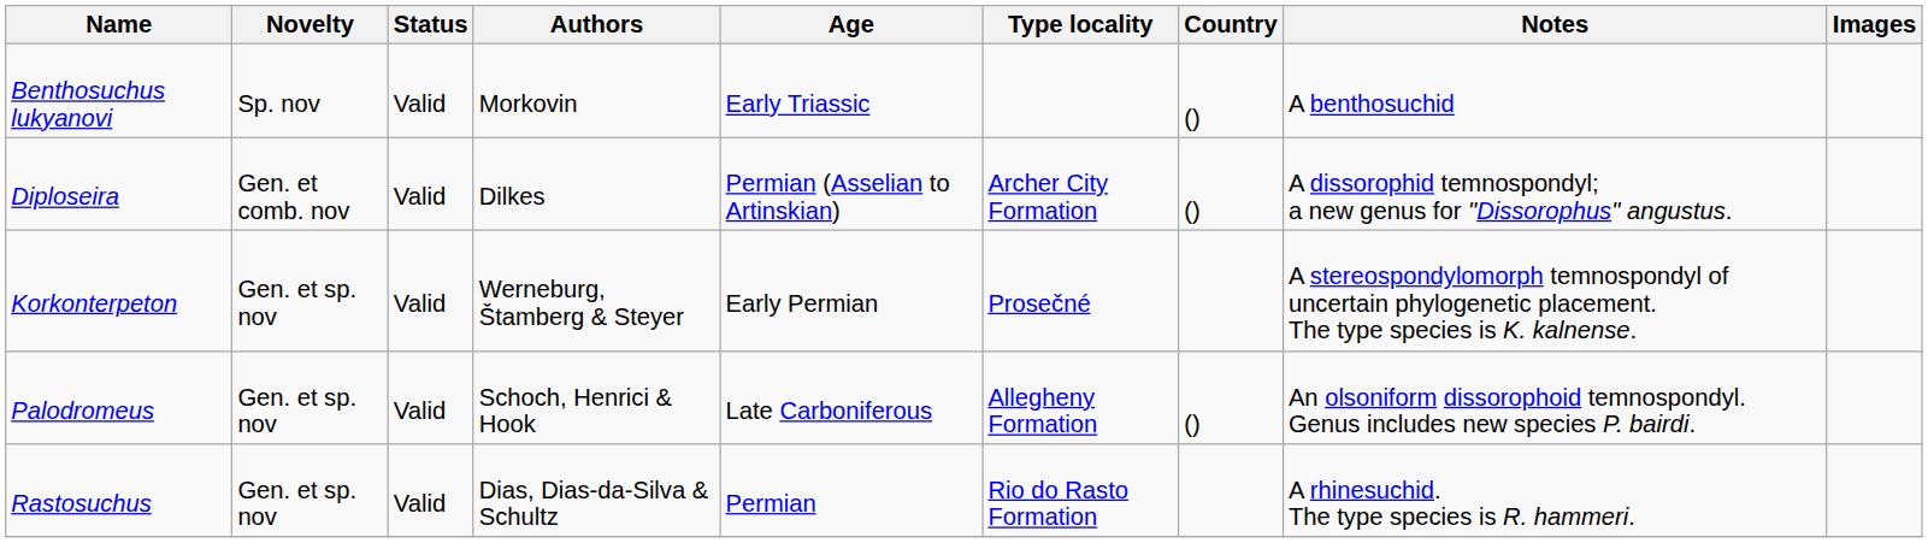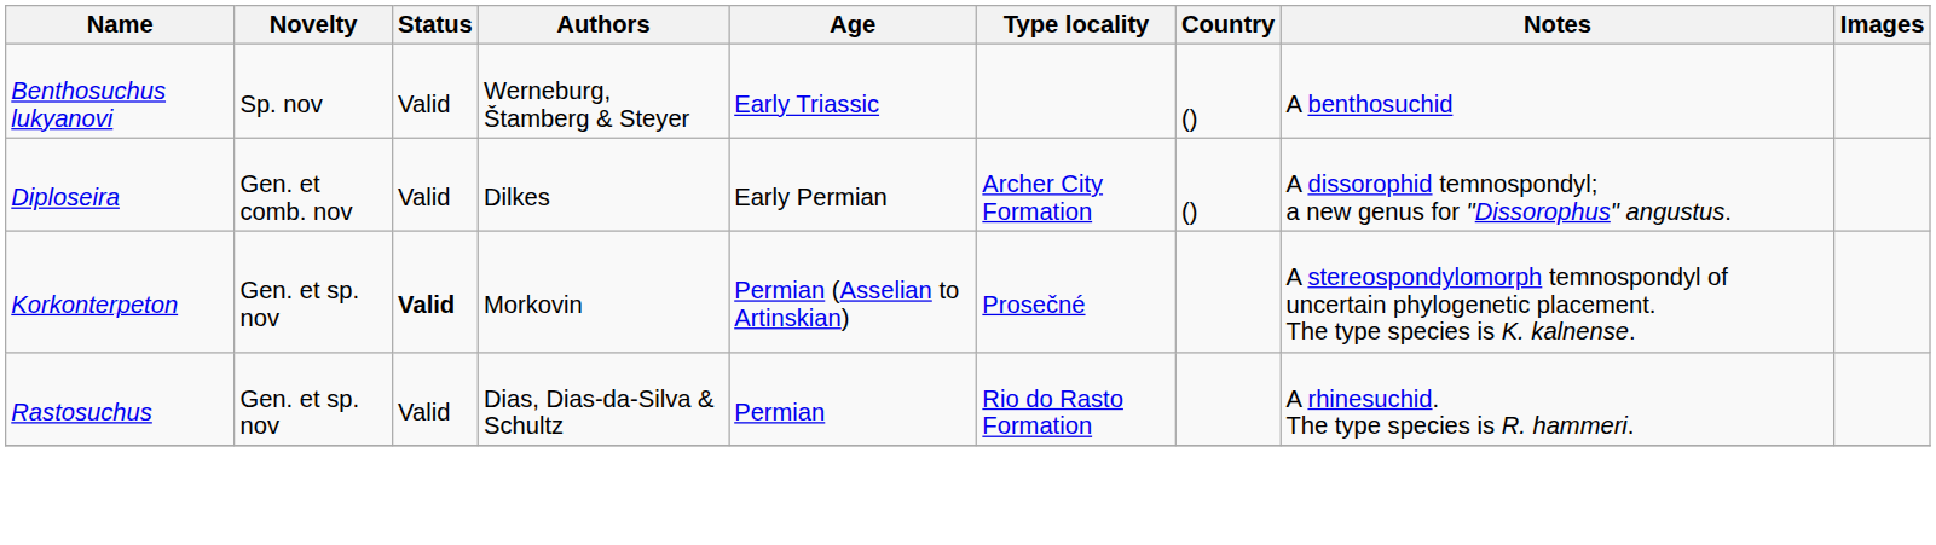 <table class="wikitable sortable"  style="margin:auto; width:100%;">
 <tr>
 <th>Name</th>
 <th>Novelty</th>
 <th>Status</th>
 <th>Authors</th>
 <th>Age</th>
 <th>Type locality</th>
 <th>Country</th>
 <th>Notes</th>
 <th>Images</th>
 </tr>
 <tr>
 <td><br><em><a href='#'>Benthosuchus lukyanovi</a></em></td>
 <td><br>Sp. nov</td>
 <td><br>Valid</td>
-<td><br>Morkovin</td>
+<td><br>Werneburg, Štamberg & Steyer</td>
 <td><br><a href='#'>Early Triassic</a></td>
 <td></td>
 <td><br><br>()</td>
 <td><br>A <a href='#'>benthosuchid</a></td>
 <td></td>
 </tr>
 <tr>
 <td><br><em><a href='#'>Diploseira</a></em></td>
 <td><br>Gen. et comb. nov</td>
 <td><br>Valid</td>
 <td><br>Dilkes</td>
-<td><br><a href='#'>Permian</a> (<a href='#'>Asselian</a> to <a href='#'>Artinskian</a>)</td>
+<td><br>Early Permian</td>
 <td><br><a href='#'>Archer City Formation</a></td>
 <td><br><br>()</td>
 <td><br>A <a href='#'>dissorophid</a> temnospondyl;<br> a new genus for <em>"<a href='#'>Dissorophus</a>" angustus</em>.</td>
 <td></td>
 </tr>
 <tr>
 <td><br><em><a href='#'>Korkonterpeton</a></em></td>
 <td><br>Gen. et sp. nov</td>
-<td><br>Valid</td>
-<td><br>Werneburg, Štamberg & Steyer</td>
-<td><br>Early Permian</td>
+<td><strong><br>Valid</strong></td>
+<td><br>Morkovin</td>
+<td><br><a href='#'>Permian</a> (<a href='#'>Asselian</a> to <a href='#'>Artinskian</a>)</td>
 <td><br><a href='#'>Prosečné</a></td>
 <td><br></td>
 <td><br>A <a href='#'>stereospondylomorph</a> temnospondyl of uncertain phylogenetic placement.<br> The type species is <em>K. kalnense</em>.</td>
-<td></td>
-</tr>
-<tr>
-<td><br><em><a href='#'>Palodromeus</a></em></td>
-<td><br>Gen. et sp. nov</td>
-<td><br>Valid</td>
-<td><br>Schoch, Henrici & Hook</td>
-<td><br>Late <a href='#'>Carboniferous</a></td>
-<td><br><a href='#'>Allegheny Formation</a></td>
-<td><br><br>()</td>
-<td><br>An <a href='#'>olsoniform</a> <a href='#'>dissorophoid</a> temnospondyl.<br> Genus includes new species <em>P. bairdi</em>.</td>
 <td></td>
 </tr>
 <tr>
 <td><br><em><a href='#'>Rastosuchus</a></em></td>
 <td><br>Gen. et sp. nov</td>
 <td><br>Valid</td>
 <td><br>Dias, Dias-da-Silva & Schultz</td>
 <td><br><a href='#'>Permian</a></td>
 <td><br><a href='#'>Rio do Rasto Formation</a></td>
 <td><br></td>
 <td><br>A <a href='#'>rhinesuchid</a>.<br>The type species is <em>R. hammeri</em>.</td>
 <td></td>
 </tr>
 <tr>
 </tr>
 </table>
